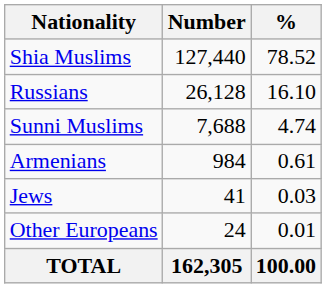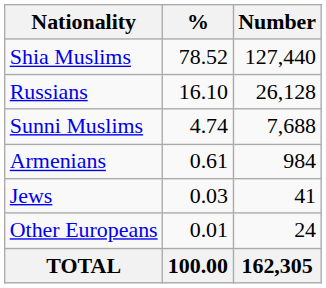 <table class="wikitable sortable">
 <tr>
 <th>Nationality</th>
+<th>%</th>
 <th>Number</th>
-<th>%</th>
 </tr>
 <tr>
 <td><a href='#'>Shia Muslims</a></td>
+<td align="right">78.52</td>
 <td align="right">127,440</td>
-<td align="right">78.52</td>
 </tr>
 <tr>
 <td><a href='#'>Russians</a></td>
+<td align="right">16.10</td>
 <td align="right">26,128</td>
-<td align="right">16.10</td>
 </tr>
 <tr>
 <td><a href='#'>Sunni Muslims</a></td>
+<td align="right">4.74</td>
 <td align="right">7,688</td>
-<td align="right">4.74</td>
 </tr>
 <tr>
 <td><a href='#'>Armenians</a></td>
+<td align="right">0.61</td>
 <td align="right">984</td>
-<td align="right">0.61</td>
 </tr>
 <tr>
 <td><a href='#'>Jews</a></td>
+<td align="right">0.03</td>
 <td align="right">41</td>
-<td align="right">0.03</td>
 </tr>
 <tr>
 <td><a href='#'>Other Europeans</a></td>
+<td align="right">0.01</td>
 <td align="right">24</td>
-<td align="right">0.01</td>
 </tr>
 <tr>
 <th>TOTAL</th>
+<th>100.00</th>
 <th>162,305</th>
-<th>100.00</th>
 </tr>
 </table>
